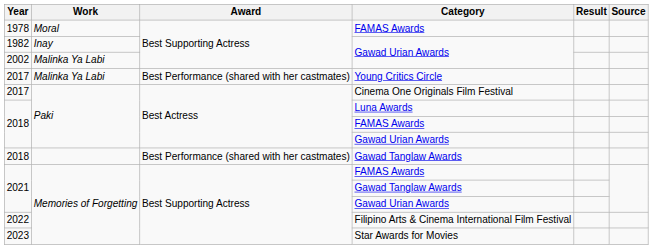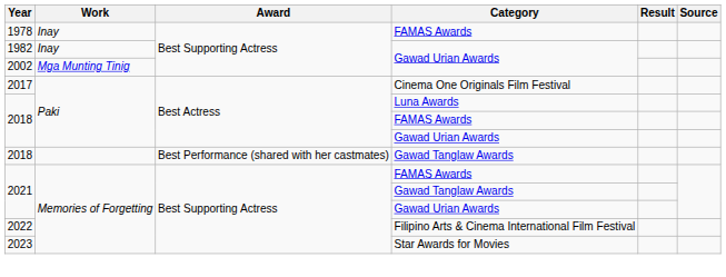 <table class="wikitable">
 <tr>
 <th>Year</th>
 <th>Work</th>
 <th>Award</th>
 <th>Category</th>
 <th>Result</th>
 <th>Source</th>
 </tr>
 <tr>
 <td>1978</td>
-<td><em>Moral</em></td>
+<td><em>Inay</em></td>
 <td rowspan="3">Best Supporting Actress</td>
 <td><a href='#'>FAMAS Awards</a></td>
 <td></td>
 <td></td>
 </tr>
 <tr>
 <td>1982</td>
 <td><em>Inay</em></td>
 <td rowspan="2"><a href='#'>Gawad Urian Awards</a></td>
 <td></td>
 <td></td>
 </tr>
 <tr>
 <td>2002</td>
-<td><em>Malinka Ya Labi</em></td>
-<td></td>
-<td></td>
-</tr>
-<tr>
-<td>2017</td>
-<td><em>Malinka Ya Labi</em></td>
-<td>Best Performance (shared with her castmates)</td>
-<td><a href='#'>Young Critics Circle</a></td>
+<td><em><a href='#'>Mga Munting Tinig</a></em></td>
 <td></td>
 <td></td>
 </tr>
 <tr>
 <td>2017</td>
 <td rowspan="4"><em>Paki</em></td>
 <td rowspan="4">Best Actress</td>
 <td>Cinema One Originals Film Festival</td>
 <td></td>
 <td></td>
 </tr>
 <tr>
 <td rowspan="3">2018</td>
 <td><a href='#'>Luna Awards</a></td>
 <td></td>
 <td></td>
 </tr>
 <tr>
 <td><a href='#'>FAMAS Awards</a></td>
 <td></td>
 <td></td>
 </tr>
 <tr>
 <td><a href='#'>Gawad Urian Awards</a></td>
 <td></td>
 <td></td>
 </tr>
 <tr>
 <td>2018</td>
 <td></td>
 <td>Best Performance (shared with her castmates)</td>
 <td><a href='#'>Gawad Tanglaw Awards</a></td>
 <td></td>
 <td></td>
 </tr>
 <tr>
 <td rowspan="3">2021</td>
 <td rowspan="5"><em>Memories of Forgetting</em></td>
 <td rowspan="5">Best Supporting Actress</td>
 <td><a href='#'>FAMAS Awards</a></td>
 <td></td>
 <td rowspan="3"></td>
 </tr>
 <tr>
 <td><a href='#'>Gawad Tanglaw Awards</a></td>
 <td></td>
 </tr>
 <tr>
 <td><a href='#'>Gawad Urian Awards</a></td>
 <td></td>
 </tr>
 <tr>
 <td>2022</td>
 <td>Filipino Arts & Cinema International Film Festival</td>
 <td></td>
 <td></td>
 </tr>
 <tr>
 <td>2023</td>
 <td>Star Awards for Movies</td>
 <td></td>
 <td></td>
 </tr>
 </table>
